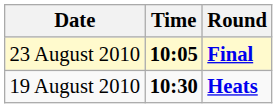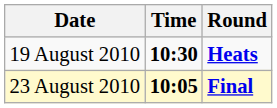 <table class="wikitable">
 <tr>
 <th>Date</th>
 <th>Time</th>
 <th>Round</th>
 </tr>
+<tr>
+<td>19 August 2010</td>
+<td><strong>10:30</strong></td>
+<td><strong><a href='#'>Heats</a></strong></td>
+</tr>
 <tr style=background:lemonchiffon>
 <td>23 August 2010</td>
 <td><strong>10:05</strong></td>
 <td><strong><a href='#'>Final</a></strong></td>
 </tr>
-<tr>
-<td>19 August 2010</td>
-<td><strong>10:30</strong></td>
-<td><strong><a href='#'>Heats</a></strong></td>
-</tr>
 </table>
